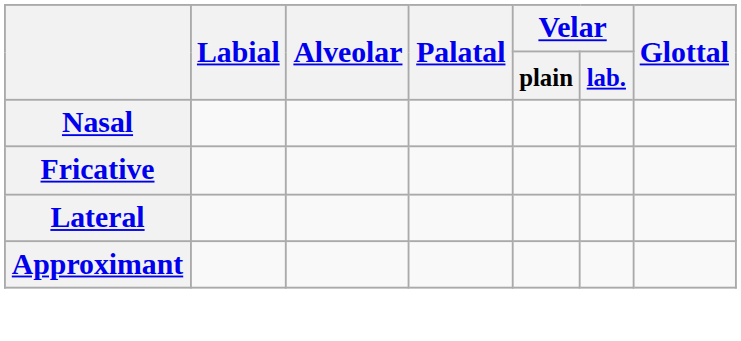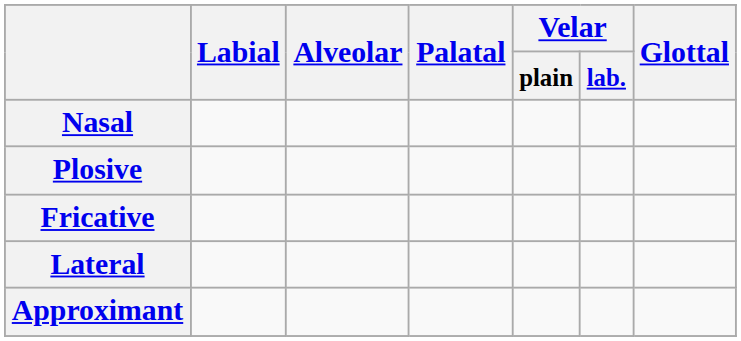 <table class="wikitable" style="text-align:center">
 <tr>
 <th rowspan="2"></th>
 <th rowspan="2"><a href='#'>Labial</a></th>
 <th rowspan="2"><a href='#'>Alveolar</a></th>
 <th rowspan="2"><a href='#'>Palatal</a></th>
 <th colspan="2"><a href='#'>Velar</a></th>
 <th rowspan="2"><a href='#'>Glottal</a></th>
 </tr>
 <tr>
 <th><small>plain</small></th>
 <th><a href='#'><small>lab.</small></a></th>
 </tr>
 <tr>
 <th><a href='#'>Nasal</a></th>
+<td></td>
+<td></td>
+<td></td>
+<td></td>
+<td></td>
+<td></td>
+</tr>
+<tr>
+<th><a href='#'>Plosive</a></th>
 <td></td>
 <td></td>
 <td></td>
 <td></td>
 <td></td>
 <td></td>
 </tr>
 <tr>
 <th><a href='#'>Fricative</a></th>
 <td></td>
 <td></td>
 <td></td>
 <td></td>
 <td></td>
 <td></td>
 </tr>
 <tr>
 <th><a href='#'>Lateral</a></th>
 <td></td>
 <td></td>
 <td></td>
 <td></td>
 <td></td>
 <td></td>
 </tr>
 <tr>
 <th><a href='#'>Approximant</a></th>
 <td></td>
 <td></td>
 <td></td>
 <td></td>
 <td></td>
 <td></td>
 </tr>
 </table>
